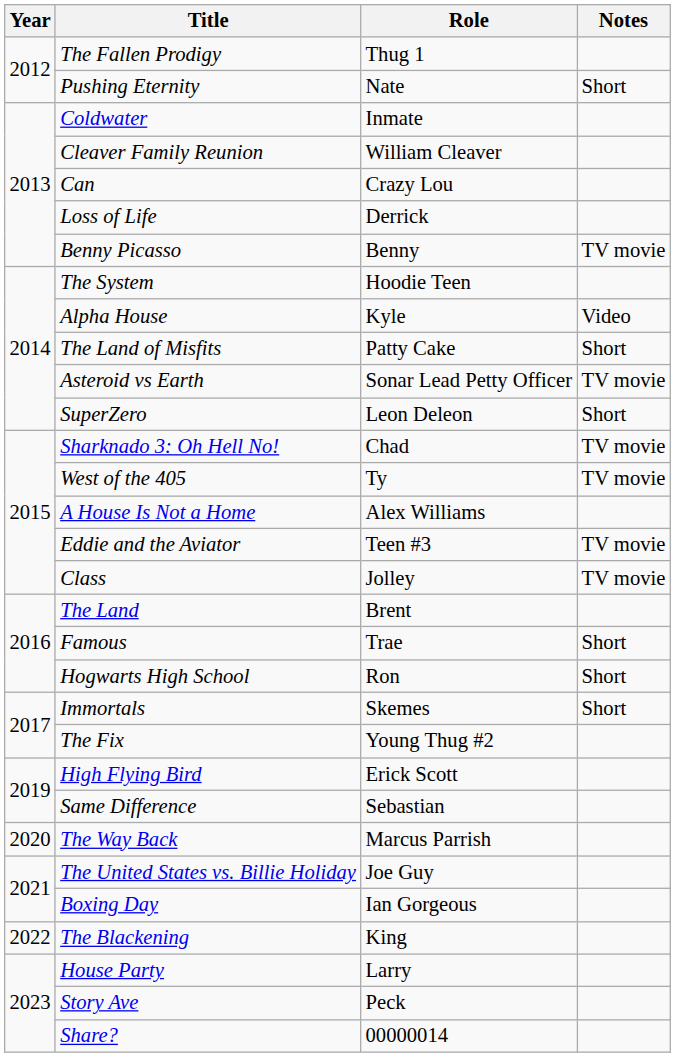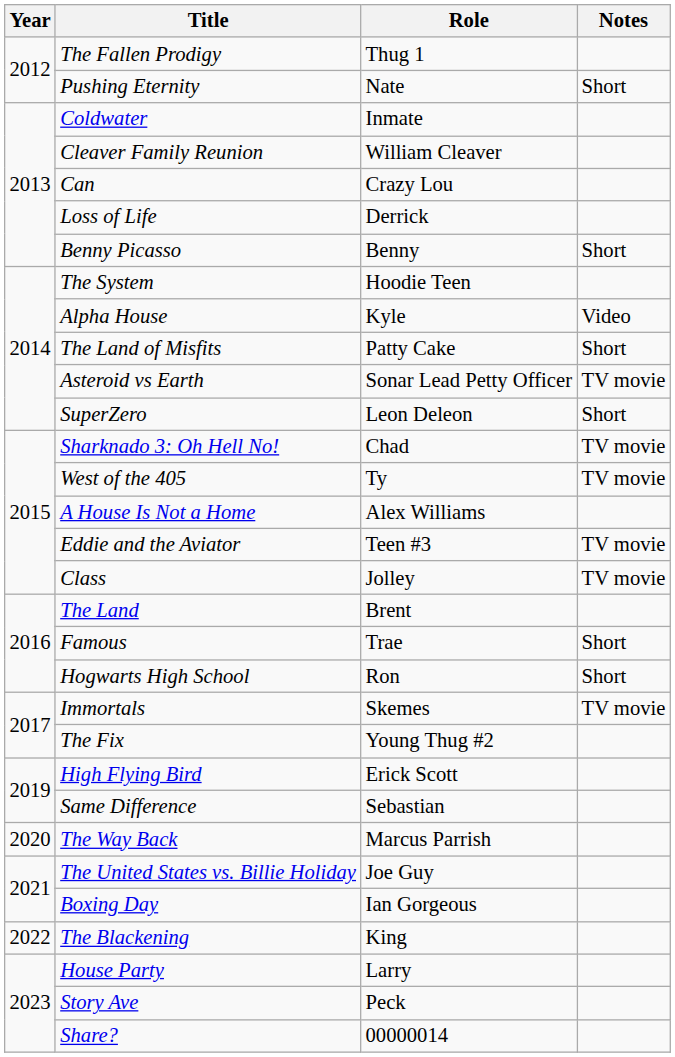 <table class="wikitable sortable">
 <tr>
 <th>Year</th>
 <th>Title</th>
 <th>Role</th>
 <th class="unsortable">Notes</th>
 </tr>
 <tr>
 <td rowspan="2">2012</td>
 <td><em>The Fallen Prodigy</em></td>
 <td>Thug 1</td>
 <td></td>
 </tr>
 <tr>
 <td><em>Pushing Eternity</em></td>
 <td>Nate</td>
 <td>Short</td>
 </tr>
 <tr>
 <td rowspan="5">2013</td>
 <td><em><a href='#'>Coldwater</a></em></td>
 <td>Inmate</td>
 <td></td>
 </tr>
 <tr>
 <td><em>Cleaver Family Reunion</em></td>
 <td>William Cleaver</td>
 <td></td>
 </tr>
 <tr>
 <td><em>Can</em></td>
 <td>Crazy Lou</td>
 <td></td>
 </tr>
 <tr>
 <td><em>Loss of Life</em></td>
 <td>Derrick</td>
 <td></td>
 </tr>
 <tr>
 <td><em>Benny Picasso</em></td>
 <td>Benny</td>
-<td>TV movie</td>
+<td>Short</td>
 </tr>
 <tr>
 <td rowspan="5">2014</td>
 <td><em>The System</em></td>
 <td>Hoodie Teen</td>
 <td></td>
 </tr>
 <tr>
 <td><em>Alpha House</em></td>
 <td>Kyle</td>
 <td>Video</td>
 </tr>
 <tr>
 <td><em>The Land of Misfits</em></td>
 <td>Patty Cake</td>
 <td>Short</td>
 </tr>
 <tr>
 <td><em>Asteroid vs Earth</em></td>
 <td>Sonar Lead Petty Officer</td>
 <td>TV movie</td>
 </tr>
 <tr>
 <td><em>SuperZero</em></td>
 <td>Leon Deleon</td>
 <td>Short</td>
 </tr>
 <tr>
 <td rowspan="5">2015</td>
 <td><em><a href='#'>Sharknado 3: Oh Hell No!</a></em></td>
 <td>Chad</td>
 <td>TV movie</td>
 </tr>
 <tr>
 <td><em>West of the 405</em></td>
 <td>Ty</td>
 <td>TV movie</td>
 </tr>
 <tr>
 <td><em><a href='#'>A House Is Not a Home</a></em></td>
 <td>Alex Williams</td>
 <td></td>
 </tr>
 <tr>
 <td><em>Eddie and the Aviator</em></td>
 <td>Teen #3</td>
 <td>TV movie</td>
 </tr>
 <tr>
 <td><em>Class</em></td>
 <td>Jolley</td>
 <td>TV movie</td>
 </tr>
 <tr>
 <td rowspan="3">2016</td>
 <td><em><a href='#'>The Land</a></em></td>
 <td>Brent</td>
 <td></td>
 </tr>
 <tr>
 <td><em>Famous</em></td>
 <td>Trae</td>
 <td>Short</td>
 </tr>
 <tr>
 <td><em>Hogwarts High School</em></td>
 <td>Ron</td>
 <td>Short</td>
 </tr>
 <tr>
 <td rowspan="2">2017</td>
 <td><em>Immortals</em></td>
 <td>Skemes</td>
-<td>Short</td>
+<td>TV movie</td>
 </tr>
 <tr>
 <td><em>The Fix</em></td>
 <td>Young Thug #2</td>
 <td></td>
 </tr>
 <tr>
 <td rowspan="2">2019</td>
 <td><em><a href='#'>High Flying Bird</a></em></td>
 <td>Erick Scott</td>
 <td></td>
 </tr>
 <tr>
 <td><em>Same Difference</em></td>
 <td>Sebastian</td>
 <td></td>
 </tr>
 <tr>
 <td>2020</td>
 <td><em><a href='#'>The Way Back</a></em></td>
 <td>Marcus Parrish</td>
 <td></td>
 </tr>
 <tr>
 <td rowspan="2">2021</td>
 <td><em><a href='#'>The United States vs. Billie Holiday</a></em></td>
 <td>Joe Guy</td>
 <td></td>
 </tr>
 <tr>
 <td><em><a href='#'>Boxing Day</a></em></td>
 <td>Ian Gorgeous</td>
 <td></td>
 </tr>
 <tr>
 <td>2022</td>
 <td><em><a href='#'>The Blackening</a></em></td>
 <td>King</td>
 <td></td>
 </tr>
 <tr>
 <td rowspan="3">2023</td>
 <td><em><a href='#'>House Party</a></em></td>
 <td>Larry</td>
 <td></td>
 </tr>
 <tr>
 <td><em><a href='#'>Story Ave</a></em></td>
 <td>Peck</td>
 <td></td>
 </tr>
 <tr>
 <td><em><a href='#'>Share?</a></em></td>
 <td>00000014</td>
 <td></td>
 </tr>
 </table>
